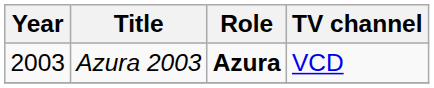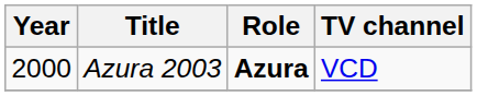 <table class="wikitable">
 <tr>
 <th>Year</th>
 <th>Title</th>
 <th>Role</th>
 <th>TV channel</th>
 </tr>
 <tr>
-<td>2003</td>
+<td>2000</td>
 <td><em>Azura 2003</em></td>
 <td><strong>Azura</strong></td>
 <td><a href='#'>VCD</a></td>
 </tr>
 <tr>
 </tr>
 </table>
